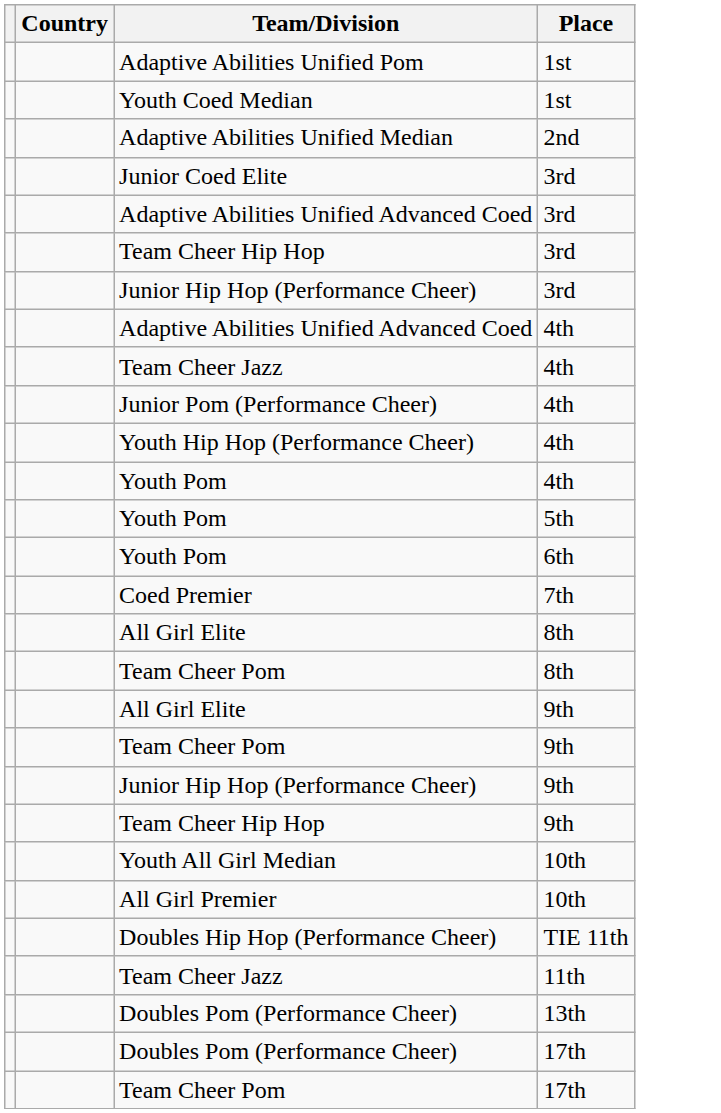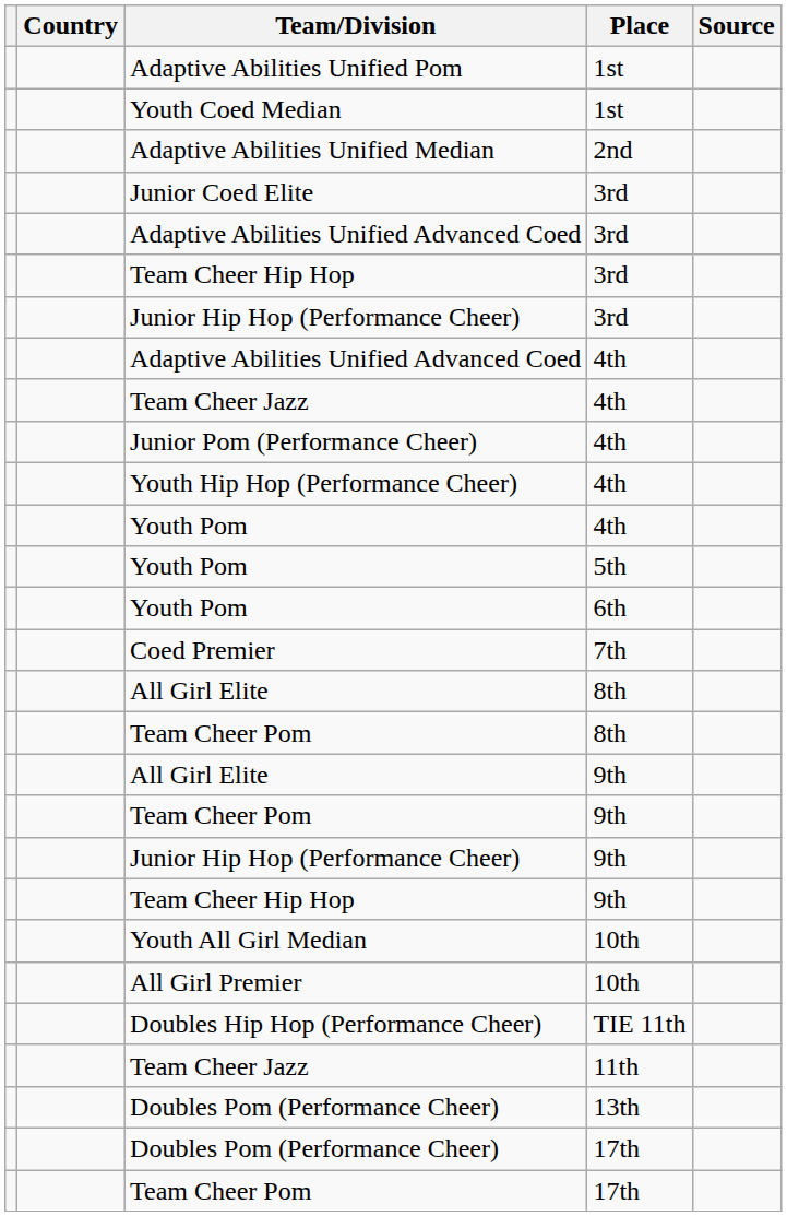 <table class="wikitable sortable">
 <tr>
 <th></th>
 <th>Country</th>
 <th>Team/Division</th>
 <th>Place</th>
+<th><strong>Source</strong></th>
 </tr>
 <tr>
 <td></td>
 <td></td>
 <td>Adaptive Abilities Unified Pom</td>
 <td>1st</td>
+<td></td>
 </tr>
 <tr>
 <td></td>
 <td></td>
 <td>Youth Coed Median</td>
 <td>1st</td>
+<td></td>
 </tr>
 <tr>
 <td></td>
 <td></td>
 <td>Adaptive Abilities Unified Median</td>
 <td>2nd</td>
+<td></td>
 </tr>
 <tr>
 <td></td>
 <td></td>
 <td>Junior Coed Elite</td>
 <td>3rd</td>
+<td></td>
 </tr>
 <tr>
 <td></td>
 <td></td>
 <td>Adaptive Abilities Unified Advanced Coed</td>
 <td>3rd</td>
+<td></td>
 </tr>
 <tr>
 <td></td>
 <td></td>
 <td>Team Cheer Hip Hop</td>
 <td>3rd</td>
+<td></td>
 </tr>
 <tr>
 <td></td>
 <td></td>
 <td>Junior Hip Hop (Performance Cheer)</td>
 <td>3rd</td>
+<td></td>
 </tr>
 <tr>
 <td></td>
 <td></td>
 <td>Adaptive Abilities Unified Advanced Coed</td>
 <td>4th</td>
+<td></td>
 </tr>
 <tr>
 <td></td>
 <td></td>
 <td>Team Cheer Jazz</td>
 <td>4th</td>
+<td></td>
 </tr>
 <tr>
 <td></td>
 <td></td>
 <td>Junior Pom (Performance Cheer)</td>
 <td>4th</td>
+<td></td>
 </tr>
 <tr>
 <td></td>
 <td></td>
 <td>Youth Hip Hop (Performance Cheer)</td>
 <td>4th</td>
+<td></td>
 </tr>
 <tr>
 <td></td>
 <td></td>
 <td>Youth Pom</td>
 <td>4th</td>
+<td></td>
 </tr>
 <tr>
 <td></td>
 <td></td>
 <td>Youth Pom</td>
 <td>5th</td>
+<td></td>
 </tr>
 <tr>
 <td></td>
 <td></td>
 <td>Youth Pom</td>
 <td>6th</td>
+<td></td>
 </tr>
 <tr>
 <td></td>
 <td></td>
 <td>Coed Premier</td>
 <td>7th</td>
+<td></td>
 </tr>
 <tr>
 <td></td>
 <td></td>
 <td>All Girl Elite</td>
 <td>8th</td>
+<td></td>
 </tr>
 <tr>
 <td></td>
 <td></td>
 <td>Team Cheer Pom</td>
 <td>8th</td>
+<td></td>
 </tr>
 <tr>
 <td></td>
 <td></td>
 <td>All Girl Elite</td>
 <td>9th</td>
+<td></td>
 </tr>
 <tr>
 <td></td>
 <td></td>
 <td>Team Cheer Pom</td>
 <td>9th</td>
+<td></td>
 </tr>
 <tr>
 <td></td>
 <td></td>
 <td>Junior Hip Hop (Performance Cheer)</td>
 <td>9th</td>
+<td></td>
 </tr>
 <tr>
 <td></td>
 <td></td>
 <td>Team Cheer Hip Hop</td>
 <td>9th</td>
+<td></td>
 </tr>
 <tr>
 <td></td>
 <td></td>
 <td>Youth All Girl Median</td>
 <td>10th</td>
+<td></td>
 </tr>
 <tr>
 <td></td>
 <td></td>
 <td>All Girl Premier</td>
 <td>10th</td>
+<td></td>
 </tr>
 <tr>
 <td></td>
 <td></td>
 <td>Doubles Hip Hop (Performance Cheer)</td>
 <td>TIE 11th</td>
+<td></td>
 </tr>
 <tr>
 <td></td>
 <td></td>
 <td>Team Cheer Jazz</td>
 <td>11th</td>
+<td></td>
 </tr>
 <tr>
 <td></td>
 <td></td>
 <td>Doubles Pom (Performance Cheer)</td>
 <td>13th</td>
+<td></td>
 </tr>
 <tr>
 <td></td>
 <td></td>
 <td>Doubles Pom (Performance Cheer)</td>
 <td>17th</td>
+<td></td>
 </tr>
 <tr>
 <td></td>
 <td></td>
 <td>Team Cheer Pom</td>
 <td>17th</td>
+<td></td>
 </tr>
 </table>
